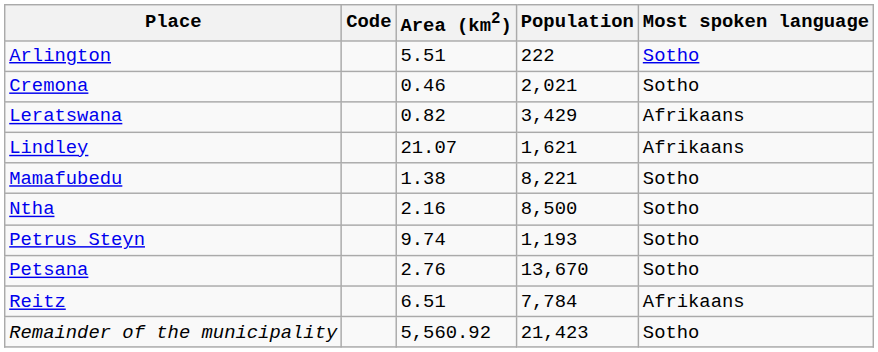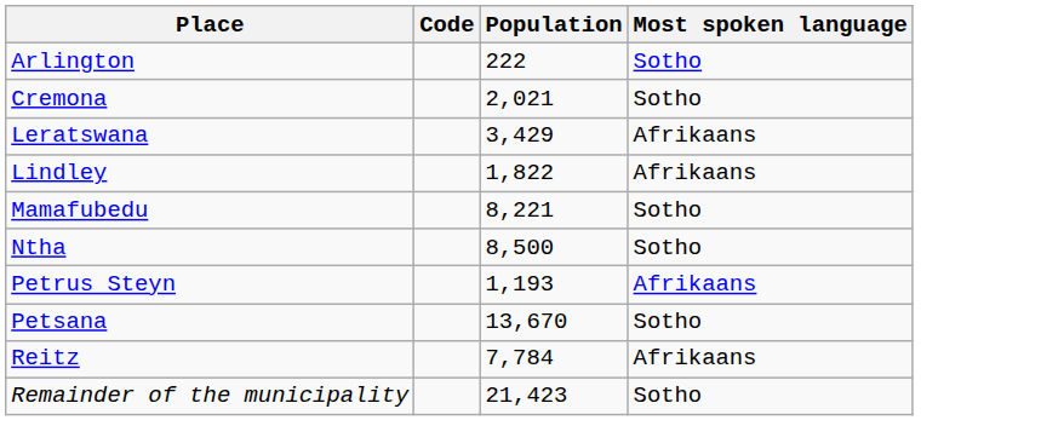 <table class="wikitable sortable">
 <tr>
 <th>Place</th>
 <th>Code</th>
-<th>Area (km<sup>2</sup>)</th>
 <th>Population</th>
 <th>Most spoken language</th>
 </tr>
 <tr>
 <td><a href='#'>Arlington</a></td>
 <td></td>
-<td>5.51</td>
 <td>222</td>
 <td><a href='#'>Sotho</a></td>
 </tr>
 <tr>
 <td><a href='#'>Cremona</a></td>
 <td></td>
-<td>0.46</td>
 <td>2,021</td>
 <td>Sotho</td>
 </tr>
 <tr>
 <td><a href='#'>Leratswana</a></td>
 <td></td>
-<td>0.82</td>
 <td>3,429</td>
 <td>Afrikaans</td>
 </tr>
 <tr>
 <td><a href='#'>Lindley</a></td>
 <td></td>
-<td>21.07</td>
-<td>1,621</td>
+<td>1,822</td>
 <td>Afrikaans</td>
 </tr>
 <tr>
 <td><a href='#'>Mamafubedu</a></td>
 <td></td>
-<td>1.38</td>
 <td>8,221</td>
 <td>Sotho</td>
 </tr>
 <tr>
 <td><a href='#'>Ntha</a></td>
 <td></td>
-<td>2.16</td>
 <td>8,500</td>
 <td>Sotho</td>
 </tr>
 <tr>
 <td><a href='#'>Petrus Steyn</a></td>
 <td></td>
-<td>9.74</td>
 <td>1,193</td>
-<td>Sotho</td>
+<td><a href='#'>Afrikaans</a></td>
 </tr>
 <tr>
 <td><a href='#'>Petsana</a></td>
 <td></td>
-<td>2.76</td>
 <td>13,670</td>
 <td>Sotho</td>
 </tr>
 <tr>
 <td><a href='#'>Reitz</a></td>
 <td></td>
-<td>6.51</td>
 <td>7,784</td>
 <td>Afrikaans</td>
 </tr>
 <tr>
 <td><em>Remainder of the municipality</em></td>
 <td></td>
-<td>5,560.92</td>
 <td>21,423</td>
 <td>Sotho</td>
 </tr>
 </table>
